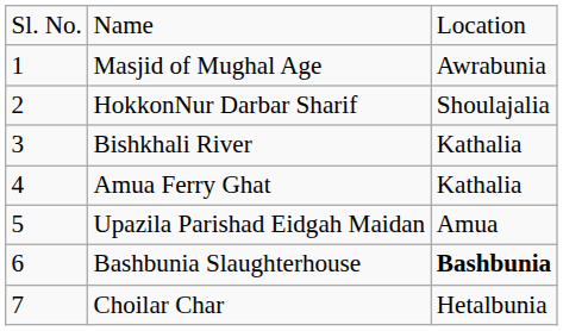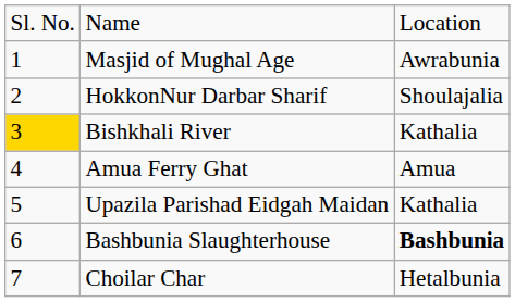 <table class="wikitable">
 <tr>
 <td>Sl. No.</td>
 <td>Name</td>
 <td>Location</td>
 </tr>
 <tr>
 <td>1</td>
 <td>Masjid of Mughal Age</td>
 <td>Awrabunia</td>
 </tr>
 <tr>
 <td>2</td>
 <td>HokkonNur Darbar Sharif</td>
 <td>Shoulajalia</td>
 </tr>
 <tr>
-<td>3</td>
+<td style="background: gold;">3</td>
 <td>Bishkhali River</td>
 <td>Kathalia</td>
 </tr>
 <tr>
 <td>4</td>
 <td>Amua Ferry Ghat</td>
-<td>Kathalia</td>
+<td>Amua</td>
 </tr>
 <tr>
 <td>5</td>
 <td>Upazila Parishad Eidgah Maidan</td>
-<td>Amua</td>
+<td>Kathalia</td>
 </tr>
 <tr>
 <td>6</td>
 <td>Bashbunia Slaughterhouse</td>
 <td><strong>Bashbunia</strong></td>
 </tr>
 <tr>
 <td>7</td>
 <td>Choilar Char</td>
 <td>Hetalbunia</td>
 </tr>
 </table>
